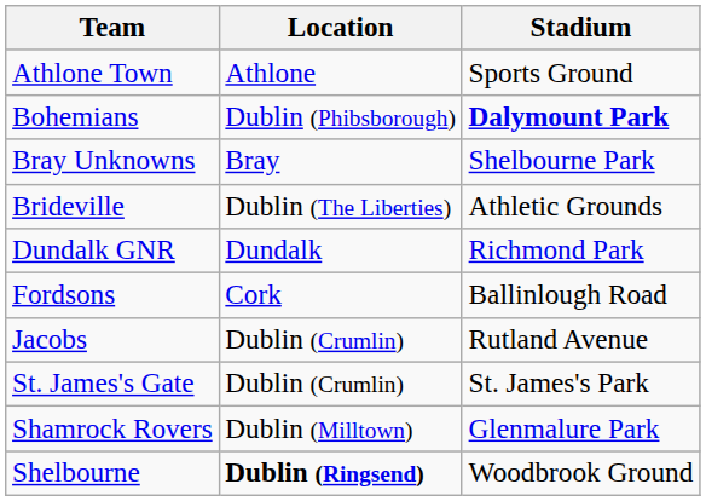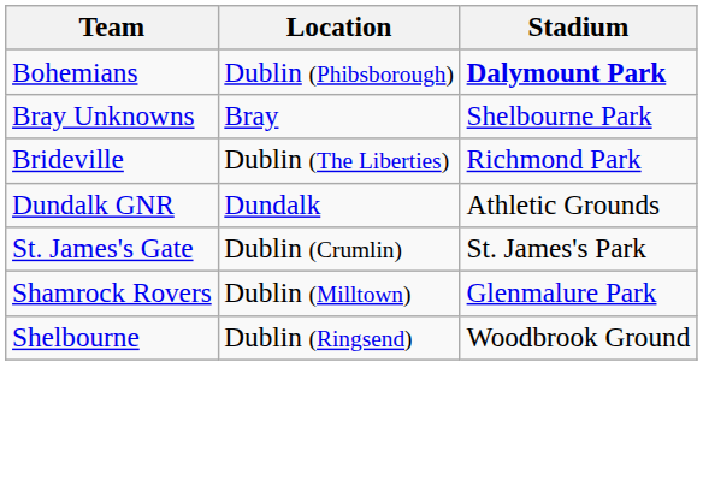 <table class="wikitable sortable">
 <tr>
 <th>Team</th>
 <th>Location</th>
 <th>Stadium</th>
-</tr>
-<tr>
-<td><a href='#'>Athlone Town</a></td>
-<td><a href='#'>Athlone</a></td>
-<td>Sports Ground</td>
 </tr>
 <tr>
 <td><a href='#'>Bohemians</a></td>
 <td><a href='#'>Dublin</a> <small>(<a href='#'>Phibsborough</a>)</small></td>
 <td><strong><a href='#'>Dalymount Park</a></strong></td>
 </tr>
 <tr>
 <td><a href='#'>Bray Unknowns</a></td>
 <td><a href='#'>Bray</a></td>
 <td><a href='#'>Shelbourne Park</a></td>
 </tr>
 <tr>
 <td><a href='#'>Brideville</a></td>
 <td>Dublin <small>(<a href='#'>The Liberties</a>)</small></td>
-<td>Athletic Grounds</td>
+<td><a href='#'>Richmond Park</a></td>
 </tr>
 <tr>
 <td><a href='#'>Dundalk GNR</a></td>
 <td><a href='#'>Dundalk</a></td>
-<td><a href='#'>Richmond Park</a></td>
-</tr>
-<tr>
-<td><a href='#'>Fordsons</a></td>
-<td><a href='#'>Cork</a></td>
-<td>Ballinlough Road</td>
-</tr>
-<tr>
-<td><a href='#'>Jacobs</a></td>
-<td>Dublin <small>(<a href='#'>Crumlin</a>)</small></td>
-<td>Rutland Avenue</td>
+<td>Athletic Grounds</td>
 </tr>
 <tr>
 <td><a href='#'>St. James's Gate</a></td>
 <td>Dublin <small>(Crumlin)</small></td>
 <td>St. James's Park</td>
 </tr>
 <tr>
 <td><a href='#'>Shamrock Rovers</a></td>
 <td>Dublin <small>(<a href='#'>Milltown</a>)</small></td>
 <td><a href='#'>Glenmalure Park</a></td>
 </tr>
 <tr>
 <td><a href='#'>Shelbourne</a></td>
-<td><strong>Dublin <small>(<a href='#'>Ringsend</a>)</small></strong></td>
+<td>Dublin <small>(<a href='#'>Ringsend</a>)</small></td>
 <td>Woodbrook Ground</td>
 </tr>
 </table>
